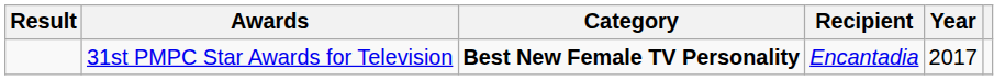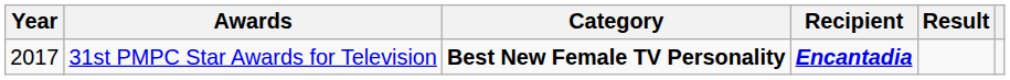 <table class="wikitable" background: #f9f9f9>
 <tr>
-<th>Result</th>
+<th>Year</th>
 <th>Awards</th>
 <th>Category</th>
 <th>Recipient</th>
-<th>Year</th>
+<th>Result</th>
 <th></th>
 </tr>
 <tr>
-<td></td>
+<td>2017</td>
 <td><a href='#'>31st PMPC Star Awards for Television</a></td>
 <td><strong>Best New Female TV Personality</strong></td>
-<td><em><a href='#'>Encantadia</a></em></td>
-<td>2017</td>
+<td><strong><em><a href='#'>Encantadia</a></em></strong></td>
+<td></td>
 <td></td>
 </tr>
 </table>
